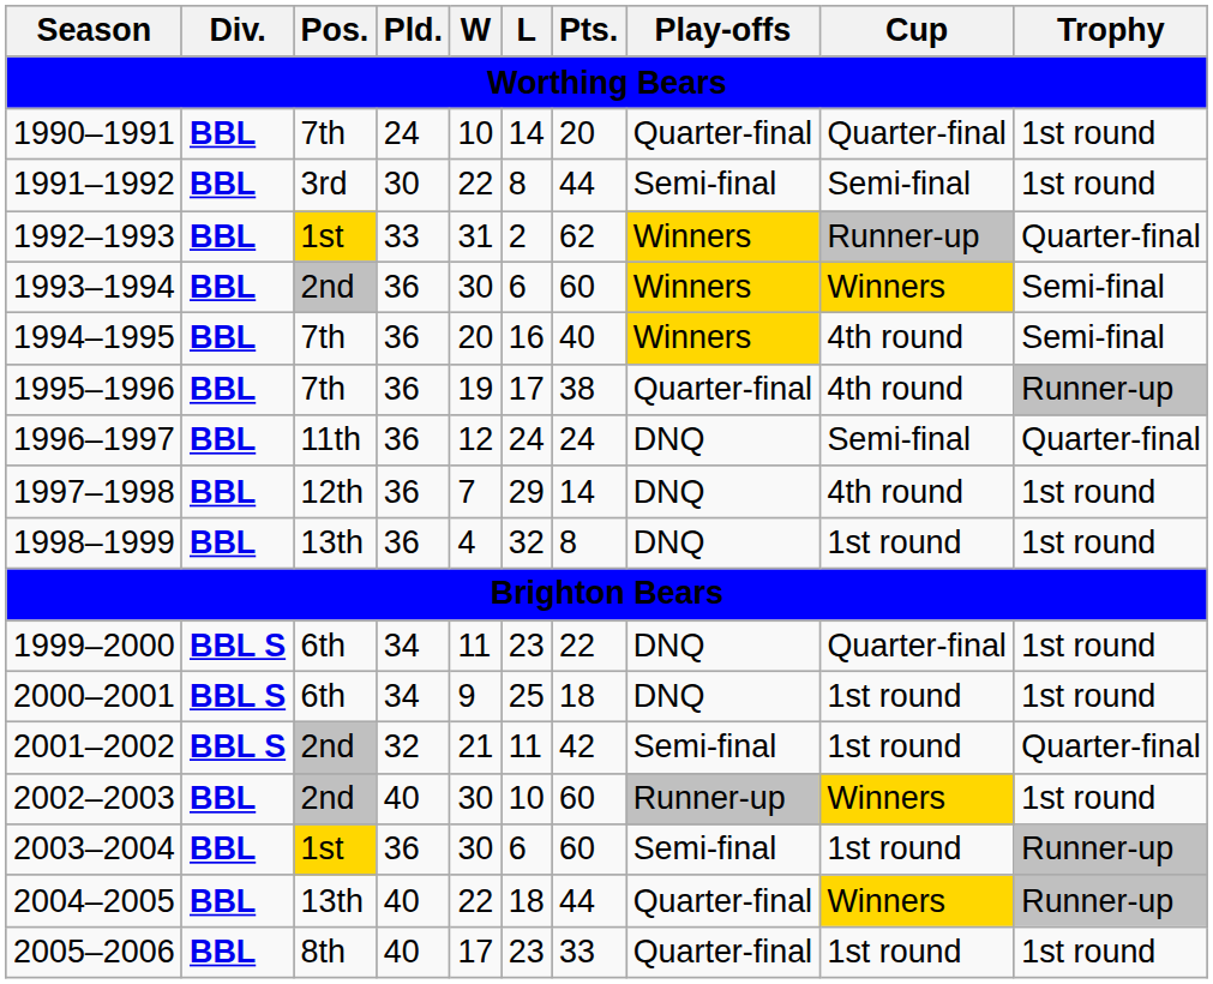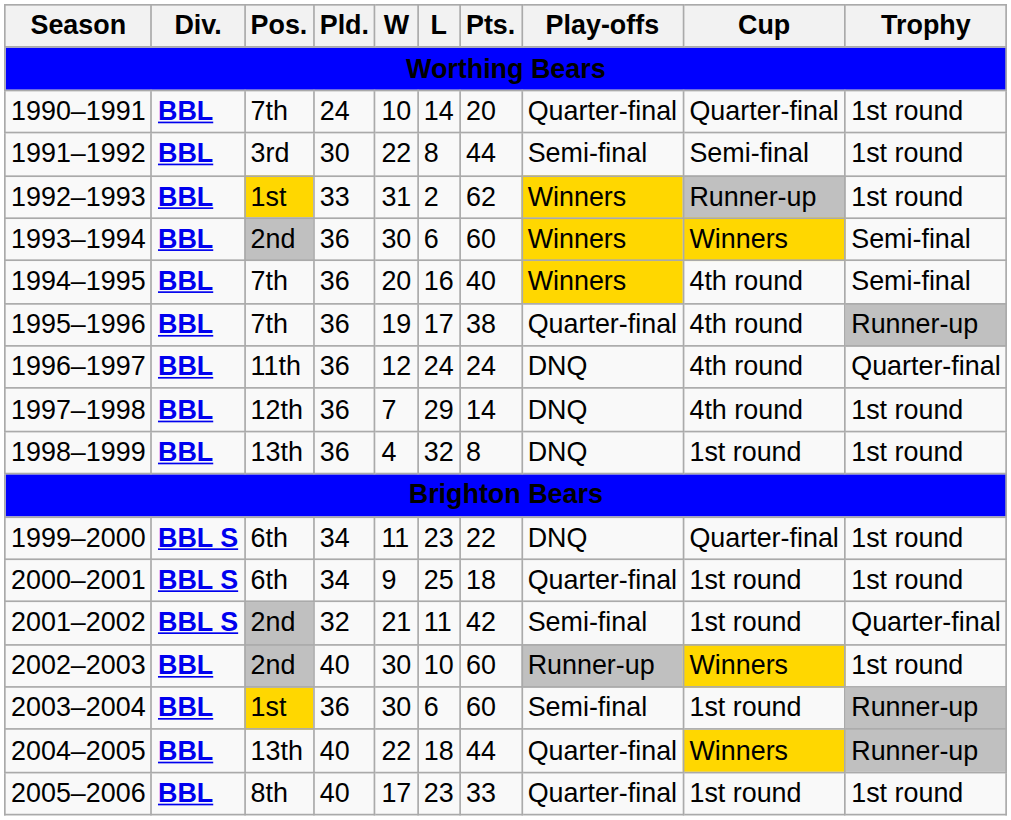 <table class="wikitable">
 <tr>
 <th>Season</th>
 <th>Div.</th>
 <th>Pos.</th>
 <th>Pld.</th>
 <th>W</th>
 <th>L</th>
 <th>Pts.</th>
 <th>Play-offs</th>
 <th>Cup</th>
 <th>Trophy</th>
 </tr>
 <tr>
 <td colspan="10" align=center bgcolor="blue"><span><strong>Worthing Bears</strong></span></td>
 </tr>
 <tr>
 <td>1990–1991</td>
 <td><strong><a href='#'>BBL</a></strong></td>
 <td>7th</td>
 <td>24</td>
 <td>10</td>
 <td>14</td>
 <td>20</td>
 <td>Quarter-final</td>
 <td>Quarter-final</td>
 <td>1st round</td>
 </tr>
 <tr '>
 <td>1991–1992</td>
 <td><strong><a href='#'>BBL</a></strong></td>
 <td>3rd</td>
 <td>30</td>
 <td>22</td>
 <td>8</td>
 <td>44</td>
 <td>Semi-final</td>
 <td>Semi-final</td>
 <td>1st round</td>
 </tr>
 <tr>
 <td>1992–1993</td>
 <td><strong><a href='#'>BBL</a></strong></td>
 <td bgcolor=gold>1st</td>
 <td>33</td>
 <td>31</td>
 <td>2</td>
 <td>62</td>
 <td bgcolor=gold>Winners</td>
 <td bgcolor=silver>Runner-up</td>
-<td>Quarter-final</td>
+<td>1st round</td>
 </tr>
 <tr>
 <td>1993–1994</td>
 <td><strong><a href='#'>BBL</a></strong></td>
 <td bgcolor=silver>2nd</td>
 <td>36</td>
 <td>30</td>
 <td>6</td>
 <td>60</td>
 <td bgcolor=gold>Winners</td>
 <td bgcolor=gold>Winners</td>
 <td>Semi-final</td>
 </tr>
 <tr>
 <td>1994–1995</td>
 <td><strong><a href='#'>BBL</a></strong></td>
 <td>7th</td>
 <td>36</td>
 <td>20</td>
 <td>16</td>
 <td>40</td>
 <td bgcolor=gold>Winners</td>
 <td>4th round</td>
 <td>Semi-final</td>
 </tr>
 <tr>
 <td>1995–1996</td>
 <td><strong><a href='#'>BBL</a></strong></td>
 <td>7th</td>
 <td>36</td>
 <td>19</td>
 <td>17</td>
 <td>38</td>
 <td>Quarter-final</td>
 <td>4th round</td>
 <td bgcolor=silver>Runner-up</td>
 </tr>
 <tr>
 <td>1996–1997</td>
 <td><strong><a href='#'>BBL</a></strong></td>
 <td>11th</td>
 <td>36</td>
 <td>12</td>
 <td>24</td>
 <td>24</td>
 <td>DNQ</td>
-<td>Semi-final</td>
+<td>4th round</td>
 <td>Quarter-final</td>
 </tr>
 <tr>
 <td>1997–1998</td>
 <td><strong><a href='#'>BBL</a></strong></td>
 <td>12th</td>
 <td>36</td>
 <td>7</td>
 <td>29</td>
 <td>14</td>
 <td>DNQ</td>
 <td>4th round</td>
 <td>1st round</td>
 </tr>
 <tr>
 <td>1998–1999</td>
 <td><strong><a href='#'>BBL</a></strong></td>
 <td>13th</td>
 <td>36</td>
 <td>4</td>
 <td>32</td>
 <td>8</td>
 <td>DNQ</td>
 <td>1st round</td>
 <td>1st round</td>
 </tr>
 <tr>
 <td colspan="10" align=center bgcolor="blue"><span><strong>Brighton Bears</strong></span></td>
 </tr>
 <tr>
 <td>1999–2000</td>
 <td><strong><a href='#'>BBL S</a></strong></td>
 <td>6th</td>
 <td>34</td>
 <td>11</td>
 <td>23</td>
 <td>22</td>
 <td>DNQ</td>
 <td>Quarter-final</td>
 <td>1st round</td>
 </tr>
 <tr>
 <td>2000–2001</td>
 <td><strong><a href='#'>BBL S</a></strong></td>
 <td>6th</td>
 <td>34</td>
 <td>9</td>
 <td>25</td>
 <td>18</td>
-<td>DNQ</td>
+<td>Quarter-final</td>
 <td>1st round</td>
 <td>1st round</td>
 </tr>
 <tr>
 <td>2001–2002</td>
 <td><strong><a href='#'>BBL S</a></strong></td>
 <td bgcolor=silver>2nd</td>
 <td>32</td>
 <td>21</td>
 <td>11</td>
 <td>42</td>
 <td>Semi-final</td>
 <td>1st round</td>
 <td>Quarter-final</td>
 </tr>
 <tr>
 <td>2002–2003</td>
 <td><strong><a href='#'>BBL</a></strong></td>
 <td bgcolor=silver>2nd</td>
 <td>40</td>
 <td>30</td>
 <td>10</td>
 <td>60</td>
 <td bgcolor=silver>Runner-up</td>
 <td bgcolor=gold>Winners</td>
 <td>1st round</td>
 </tr>
 <tr>
 <td>2003–2004</td>
 <td><strong><a href='#'>BBL</a></strong></td>
 <td bgcolor=gold>1st</td>
 <td>36</td>
 <td>30</td>
 <td>6</td>
 <td>60</td>
 <td>Semi-final</td>
 <td>1st round</td>
 <td bgcolor=silver>Runner-up</td>
 </tr>
 <tr>
 <td>2004–2005</td>
 <td><strong><a href='#'>BBL</a></strong></td>
 <td>13th</td>
 <td>40</td>
 <td>22</td>
 <td>18</td>
 <td>44</td>
 <td>Quarter-final</td>
 <td bgcolor=gold>Winners</td>
 <td bgcolor=silver>Runner-up</td>
 </tr>
 <tr>
 <td>2005–2006</td>
 <td><strong><a href='#'>BBL</a></strong></td>
 <td>8th</td>
 <td>40</td>
 <td>17</td>
 <td>23</td>
 <td>33</td>
 <td>Quarter-final</td>
 <td>1st round</td>
 <td>1st round</td>
 </tr>
 </table>
